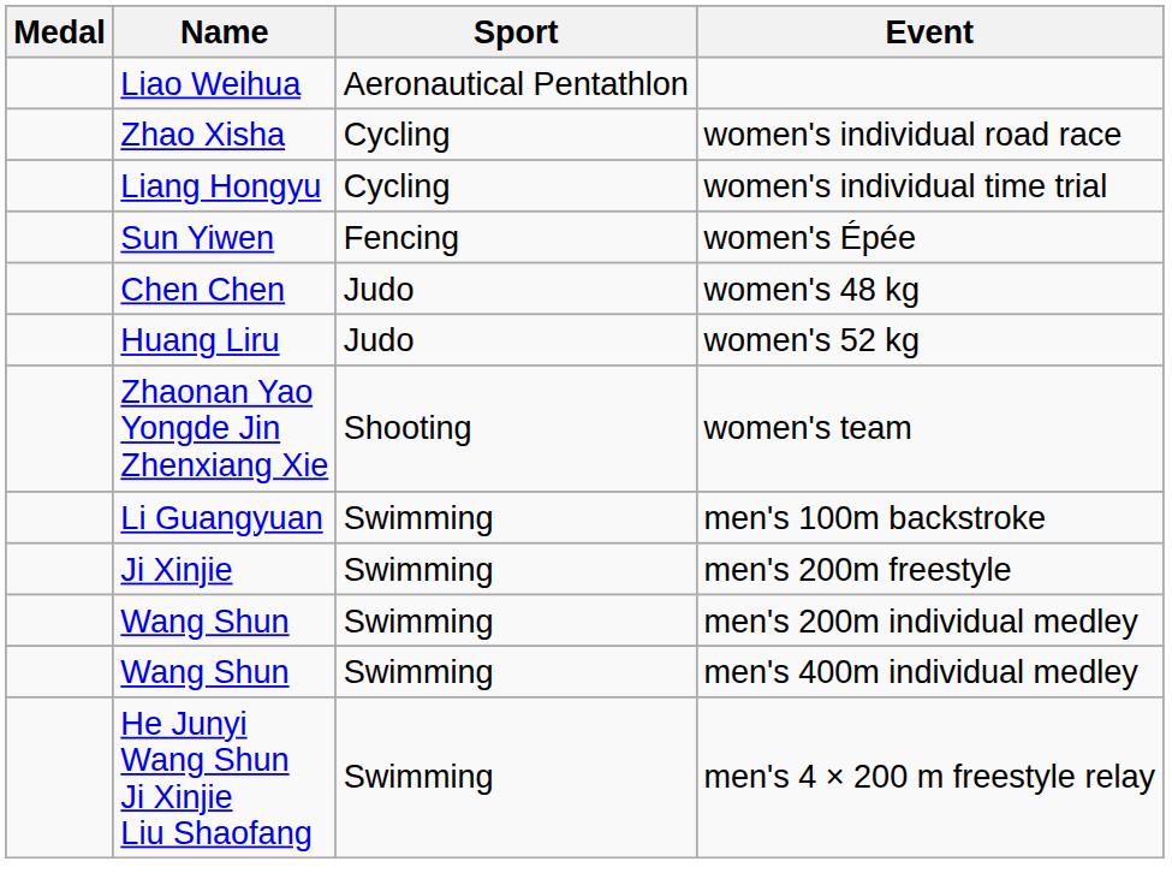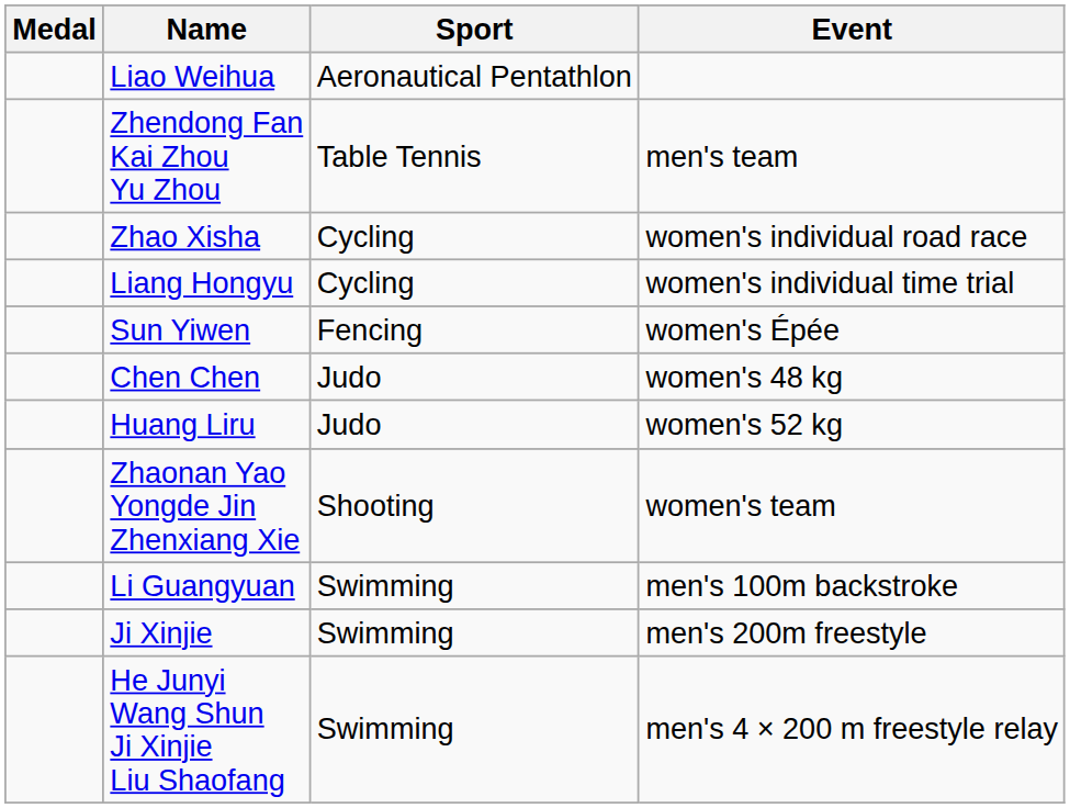 <table class="wikitable sortable" style="font-size: 95%;">
 <tr>
 <th>Medal</th>
 <th>Name</th>
 <th>Sport</th>
 <th>Event</th>
 </tr>
 <tr>
 <td></td>
 <td><a href='#'>Liao Weihua</a></td>
 <td>Aeronautical Pentathlon</td>
 <td></td>
+</tr>
+<tr>
+<td></td>
+<td><a href='#'>Zhendong Fan</a><br><a href='#'>Kai Zhou</a><br><a href='#'>Yu Zhou</a></td>
+<td>Table Tennis</td>
+<td>men's team</td>
 </tr>
 <tr>
 <td></td>
 <td><a href='#'>Zhao Xisha</a></td>
 <td>Cycling</td>
 <td>women's individual road race</td>
 </tr>
 <tr>
 <td></td>
 <td><a href='#'>Liang Hongyu</a></td>
 <td>Cycling</td>
 <td>women's individual time trial</td>
 </tr>
 <tr>
 <td></td>
 <td><a href='#'>Sun Yiwen</a></td>
 <td>Fencing</td>
 <td>women's Épée</td>
 </tr>
 <tr>
 <td></td>
 <td><a href='#'>Chen Chen</a></td>
 <td>Judo</td>
 <td>women's 48 kg</td>
 </tr>
 <tr>
 <td></td>
 <td><a href='#'>Huang Liru</a></td>
 <td>Judo</td>
 <td>women's 52 kg</td>
 </tr>
 <tr>
 <td></td>
 <td><a href='#'>Zhaonan Yao</a><br><a href='#'>Yongde Jin</a><br><a href='#'>Zhenxiang Xie</a></td>
 <td>Shooting</td>
 <td>women's team</td>
 </tr>
 <tr>
 <td></td>
 <td><a href='#'>Li Guangyuan</a></td>
 <td>Swimming</td>
 <td>men's 100m backstroke</td>
 </tr>
 <tr>
 <td></td>
 <td><a href='#'>Ji Xinjie</a></td>
 <td>Swimming</td>
 <td>men's 200m freestyle</td>
 </tr>
 <tr>
 <td></td>
-<td><a href='#'>Wang Shun</a></td>
-<td>Swimming</td>
-<td>men's 200m individual medley</td>
-</tr>
-<tr>
-<td></td>
-<td><a href='#'>Wang Shun</a></td>
-<td>Swimming</td>
-<td>men's 400m individual medley</td>
-</tr>
-<tr>
-<td></td>
 <td><a href='#'>He Junyi</a><br><a href='#'>Wang Shun</a><br><a href='#'>Ji Xinjie</a><br><a href='#'>Liu Shaofang</a></td>
 <td>Swimming</td>
 <td>men's 4 × 200 m freestyle relay</td>
 </tr>
 </table>
